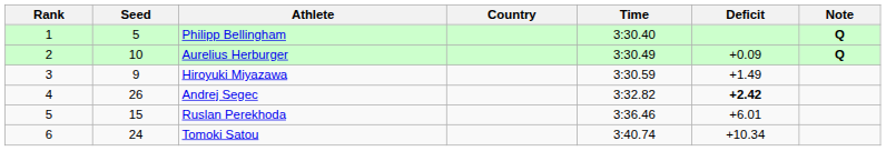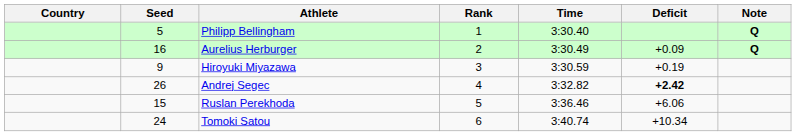 <table class="wikitable sortable" style="text-align:center" width=70%>
 <tr>
-<th>Rank</th>
+<th>Country</th>
 <th>Seed</th>
 <th>Athlete</th>
-<th>Country</th>
+<th>Rank</th>
 <th>Time</th>
 <th>Deficit</th>
 <th>Note</th>
 </tr>
 <tr bgcolor=ccffcc>
-<td>1</td>
+<td align=left></td>
 <td>5</td>
 <td align=left><a href='#'>Philipp Bellingham</a></td>
-<td align=left></td>
+<td>1</td>
 <td>3:30.40</td>
 <td></td>
 <td><strong>Q</strong></td>
 </tr>
 <tr bgcolor=ccffcc>
+<td align=left></td>
+<td>16</td>
+<td align=left><a href='#'>Aurelius Herburger</a></td>
 <td>2</td>
-<td>10</td>
-<td align=left><a href='#'>Aurelius Herburger</a></td>
-<td align=left></td>
 <td>3:30.49</td>
 <td>+0.09</td>
 <td><strong>Q</strong></td>
 </tr>
 <tr>
-<td>3</td>
+<td align=left></td>
 <td>9</td>
 <td align=left><a href='#'>Hiroyuki Miyazawa</a></td>
-<td align=left></td>
+<td>3</td>
 <td>3:30.59</td>
-<td>+1.49</td>
+<td>+0.19</td>
 <td></td>
 </tr>
 <tr>
-<td>4</td>
+<td align=left></td>
 <td>26</td>
 <td align=left><a href='#'>Andrej Segec</a></td>
-<td align=left></td>
+<td>4</td>
 <td>3:32.82</td>
 <td><strong>+2.42</strong></td>
 <td></td>
 </tr>
 <tr>
-<td>5</td>
+<td align=left></td>
 <td>15</td>
 <td align=left><a href='#'>Ruslan Perekhoda</a></td>
-<td align=left></td>
+<td>5</td>
 <td>3:36.46</td>
-<td>+6.01</td>
+<td>+6.06</td>
 <td></td>
 </tr>
 <tr>
-<td>6</td>
+<td align=left></td>
 <td>24</td>
 <td align=left><a href='#'>Tomoki Satou</a></td>
-<td align=left></td>
+<td>6</td>
 <td>3:40.74</td>
 <td>+10.34</td>
 <td></td>
 </tr>
 </table>
